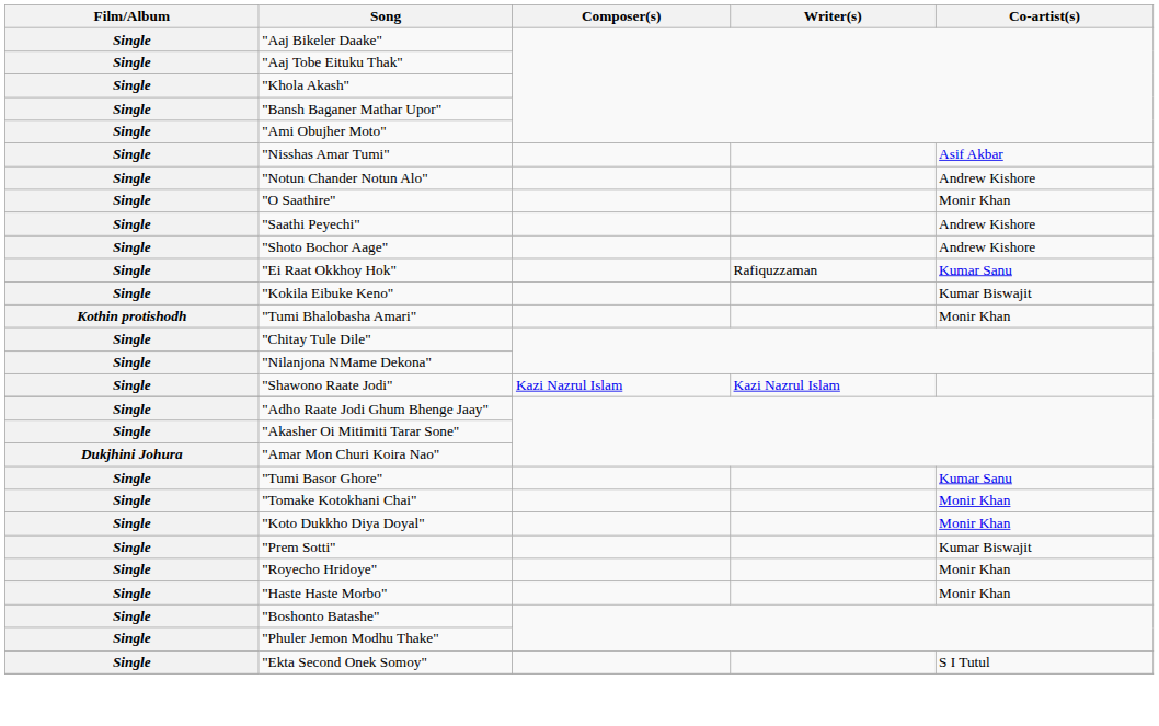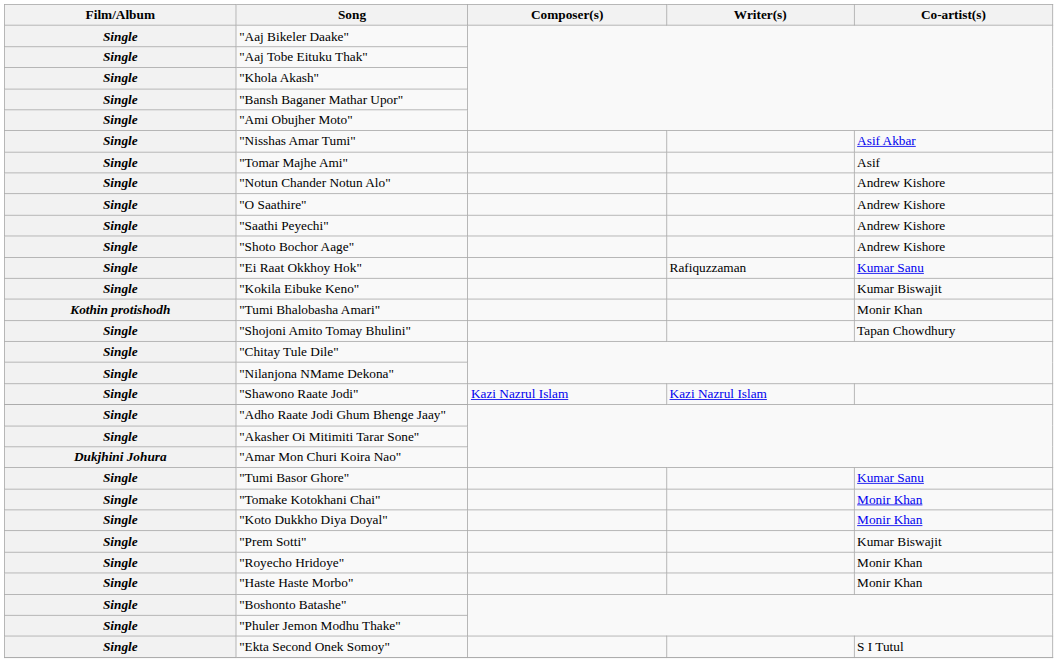 <table class="wikitable plainrowheaders" width="100%">
 <tr>
 <th scope="col" width=21%><strong>Film/Album</strong></th>
 <th scope="col" width=21%><strong>Song</strong></th>
 <th scope="col" width=18%><strong>Composer(s)</strong></th>
 <th scope="col" width=17%><strong>Writer(s)</strong></th>
 <th scope="col" width=18%><strong>Co-artist(s)</strong></th>
 </tr>
 <tr>
 <th scope="row"><em>Single</em></th>
 <td>"Aaj Bikeler Daake"</td>
 </tr>
 <tr>
 <th scope="row"><em>Single</em></th>
 <td>"Aaj Tobe Eituku Thak"</td>
 </tr>
 <tr>
 <th scope="row"><em>Single</em></th>
 <td>"Khola Akash"</td>
 </tr>
 <tr>
 <th scope="row"><em>Single</em></th>
 <td>"Bansh Baganer Mathar Upor"</td>
 </tr>
 <tr>
 <th scope="row"><em>Single</em></th>
 <td>"Ami Obujher Moto"</td>
 </tr>
 <tr>
 <th scope="row"><em>Single</em></th>
 <td>"Nisshas Amar Tumi"</td>
 <td></td>
 <td></td>
 <td><a href='#'>Asif Akbar</a></td>
 </tr>
 <tr>
 <th scope="row"><em>Single</em></th>
+<td>"Tomar Majhe Ami"</td>
+<td></td>
+<td></td>
+<td>Asif</td>
+</tr>
+<tr>
+<th scope="row"><em>Single</em></th>
 <td>"Notun Chander Notun Alo"</td>
 <td></td>
 <td></td>
 <td>Andrew Kishore</td>
 </tr>
 <tr>
 <th scope="row"><em>Single</em></th>
 <td>"O Saathire"</td>
 <td></td>
 <td></td>
-<td>Monir Khan</td>
+<td>Andrew Kishore</td>
 </tr>
 <tr>
 <th scope="row"><em>Single</em></th>
 <td>"Saathi Peyechi"</td>
 <td></td>
 <td></td>
 <td>Andrew Kishore</td>
 </tr>
 <tr>
 <th scope="row"><em>Single</em></th>
 <td>"Shoto Bochor Aage"</td>
 <td></td>
 <td></td>
 <td>Andrew Kishore</td>
 </tr>
 <tr>
 <th scope="row"><em>Single</em></th>
 <td>"Ei Raat Okkhoy Hok"</td>
 <td></td>
 <td>Rafiquzzaman</td>
 <td><a href='#'>Kumar Sanu</a></td>
 </tr>
 <tr>
 <th scope="row"><em>Single</em></th>
 <td>"Kokila Eibuke Keno"</td>
 <td></td>
 <td></td>
 <td>Kumar Biswajit</td>
 </tr>
 <tr>
 <th scope="row"><em>Kothin protishodh</em></th>
 <td>"Tumi Bhalobasha Amari"</td>
 <td></td>
 <td></td>
 <td>Monir Khan</td>
+</tr>
+<tr>
+<th scope="row"><em>Single</em></th>
+<td>"Shojoni Amito Tomay Bhulini"</td>
+<td></td>
+<td></td>
+<td>Tapan Chowdhury</td>
 </tr>
 <tr>
 <th scope="row"><em>Single</em></th>
 <td>"Chitay Tule Dile"</td>
 </tr>
 <tr>
 <th scope="row"><em>Single</em></th>
 <td>"Nilanjona NMame Dekona"</td>
 </tr>
 <tr>
 <th scope="row"><em>Single</em></th>
 <td>"Shawono Raate Jodi"</td>
 <td><a href='#'>Kazi Nazrul Islam</a></td>
 <td><a href='#'>Kazi Nazrul Islam</a></td>
 <td></td>
 </tr>
 <tr>
 </tr>
 <tr>
 <th scope="row"><em>Single</em></th>
 <td>"Adho Raate Jodi Ghum Bhenge Jaay"</td>
 </tr>
 <tr>
 <th scope="row"><em>Single</em></th>
 <td>"Akasher Oi Mitimiti Tarar Sone"</td>
 </tr>
 <tr>
 <th scope="row"><em>Dukjhini Johura</em></th>
 <td>"Amar Mon Churi Koira Nao"</td>
 </tr>
 <tr>
 <th scope="row"><em>Single</em></th>
 <td>"Tumi Basor Ghore"</td>
 <td></td>
 <td></td>
 <td><a href='#'>Kumar Sanu</a></td>
 </tr>
 <tr>
 <th scope="row"><em>Single</em></th>
 <td>"Tomake Kotokhani Chai"</td>
 <td></td>
 <td></td>
 <td><a href='#'>Monir Khan</a></td>
 </tr>
 <tr>
 <th scope="row"><em>Single</em></th>
 <td>"Koto Dukkho Diya Doyal"</td>
 <td></td>
 <td></td>
 <td><a href='#'>Monir Khan</a></td>
 </tr>
 <tr>
 <th scope="row"><em>Single</em></th>
 <td>"Prem Sotti"</td>
 <td></td>
 <td></td>
 <td>Kumar Biswajit</td>
 </tr>
 <tr>
 <th scope="row"><em>Single</em></th>
 <td>"Royecho Hridoye"</td>
 <td></td>
 <td></td>
 <td>Monir Khan</td>
 </tr>
 <tr>
 <th scope="row"><em>Single</em></th>
 <td>"Haste Haste Morbo"</td>
 <td></td>
 <td></td>
 <td>Monir Khan</td>
 </tr>
 <tr>
 <th scope="row"><em>Single</em></th>
 <td>"Boshonto Batashe"</td>
 </tr>
 <tr>
 <th scope="row"><em>Single</em></th>
 <td>"Phuler Jemon Modhu Thake"</td>
 </tr>
 <tr>
 <th scope="row"><em>Single</em></th>
 <td>"Ekta Second Onek Somoy"</td>
 <td></td>
 <td></td>
 <td>S I Tutul</td>
 </tr>
 <tr>
 </tr>
 </table>
